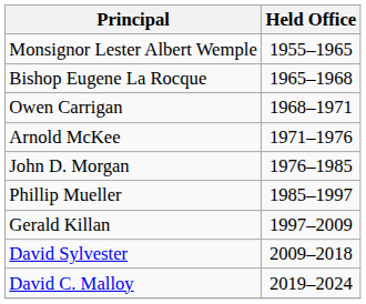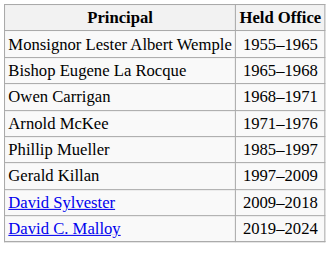 <table class="wikitable">
 <tr>
 <th>Principal</th>
 <th>Held Office</th>
 </tr>
 <tr>
 <td>Monsignor Lester Albert Wemple</td>
 <td style="text-align:center">1955–1965</td>
 </tr>
 <tr>
 <td>Bishop Eugene La Rocque</td>
 <td style="text-align:center">1965–1968</td>
 </tr>
 <tr>
 <td>Owen Carrigan</td>
 <td style="text-align:center">1968–1971</td>
 </tr>
 <tr>
 <td>Arnold McKee</td>
 <td style="text-align:center">1971–1976</td>
 </tr>
 <tr>
-<td>John D. Morgan</td>
-<td style="text-align:center">1976–1985</td>
-</tr>
-<tr>
 <td>Phillip Mueller</td>
 <td style="text-align:center">1985–1997</td>
 </tr>
 <tr>
 <td>Gerald Killan</td>
 <td style="text-align:center">1997–2009</td>
 </tr>
 <tr>
 <td><a href='#'>David Sylvester</a></td>
 <td style="text-align:center">2009–2018</td>
 </tr>
 <tr>
 <td><a href='#'>David C. Malloy</a></td>
 <td style="text-align:center">2019–2024</td>
 </tr>
 <tr>
 </tr>
 </table>
